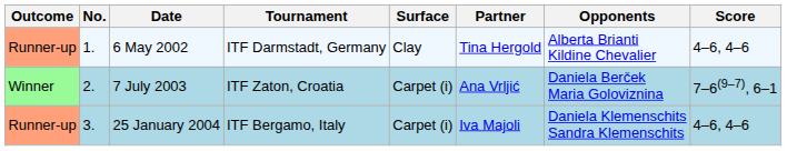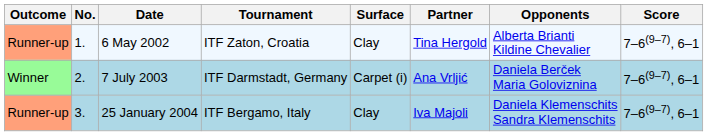 <table class="wikitable">
 <tr>
 <th>Outcome</th>
 <th>No.</th>
 <th>Date</th>
 <th>Tournament</th>
 <th>Surface</th>
 <th>Partner</th>
 <th>Opponents</th>
 <th>Score</th>
 </tr>
 <tr style="background:#f0f8ff;">
 <td style="background:#ffa07a;">Runner-up</td>
 <td>1.</td>
 <td>6 May 2002</td>
-<td>ITF Darmstadt, Germany</td>
+<td>ITF Zaton, Croatia</td>
 <td>Clay</td>
 <td> <a href='#'>Tina Hergold</a></td>
 <td> <a href='#'>Alberta Brianti</a> <br>  <a href='#'>Kildine Chevalier</a></td>
-<td>4–6, 4–6</td>
+<td>7–6<sup>(9–7)</sup>, 6–1</td>
 </tr>
 <tr style="background:lightblue;">
 <td style="background:#98fb98;">Winner</td>
 <td>2.</td>
 <td>7 July 2003</td>
-<td>ITF Zaton, Croatia</td>
+<td>ITF Darmstadt, Germany</td>
 <td>Carpet (i)</td>
 <td> <a href='#'>Ana Vrljić</a></td>
 <td> <a href='#'>Daniela Berček</a> <br>  <a href='#'>Maria Goloviznina</a></td>
 <td>7–6<sup>(9–7)</sup>, 6–1</td>
 </tr>
 <tr style="background:lightblue;">
 <td style="background:#ffa07a;">Runner-up</td>
 <td>3.</td>
 <td>25 January 2004</td>
 <td>ITF Bergamo, Italy</td>
-<td>Carpet (i)</td>
+<td>Clay</td>
 <td> <a href='#'>Iva Majoli</a></td>
 <td> <a href='#'>Daniela Klemenschits</a> <br>  <a href='#'>Sandra Klemenschits</a></td>
-<td>4–6, 4–6</td>
+<td>7–6<sup>(9–7)</sup>, 6–1</td>
 </tr>
 </table>
